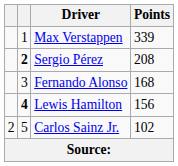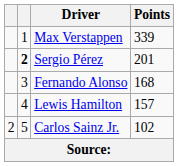 <table class="wikitable" style="font-size: 85%;">
 <tr>
 <th scope="col"></th>
 <th scope="col"></th>
 <th scope="col">Driver</th>
 <th scope="col">Points</th>
 </tr>
 <tr>
 <td align="left"></td>
 <td align="center">1</td>
 <td> <a href='#'>Max Verstappen</a></td>
 <td align="left">339</td>
 </tr>
 <tr>
 <td align="left"></td>
 <td align="center"><strong>2</strong></td>
 <td> <a href='#'>Sergio Pérez</a></td>
-<td align="left">208</td>
+<td align="left">201</td>
 </tr>
 <tr>
 <td align="left"></td>
 <td align="center">3</td>
 <td> <a href='#'>Fernando Alonso</a></td>
 <td align="left">168</td>
 </tr>
 <tr>
 <td align="left"></td>
-<td align="center"><strong>4</strong></td>
+<td align="center">4</td>
 <td> <a href='#'>Lewis Hamilton</a></td>
-<td align="left">156</td>
+<td align="left">157</td>
 </tr>
 <tr>
 <td align="left"> 2</td>
 <td align="center">5</td>
 <td> <a href='#'>Carlos Sainz Jr.</a></td>
 <td align="left">102</td>
 </tr>
 <tr>
 <th colspan=4>Source:</th>
 </tr>
 </table>
